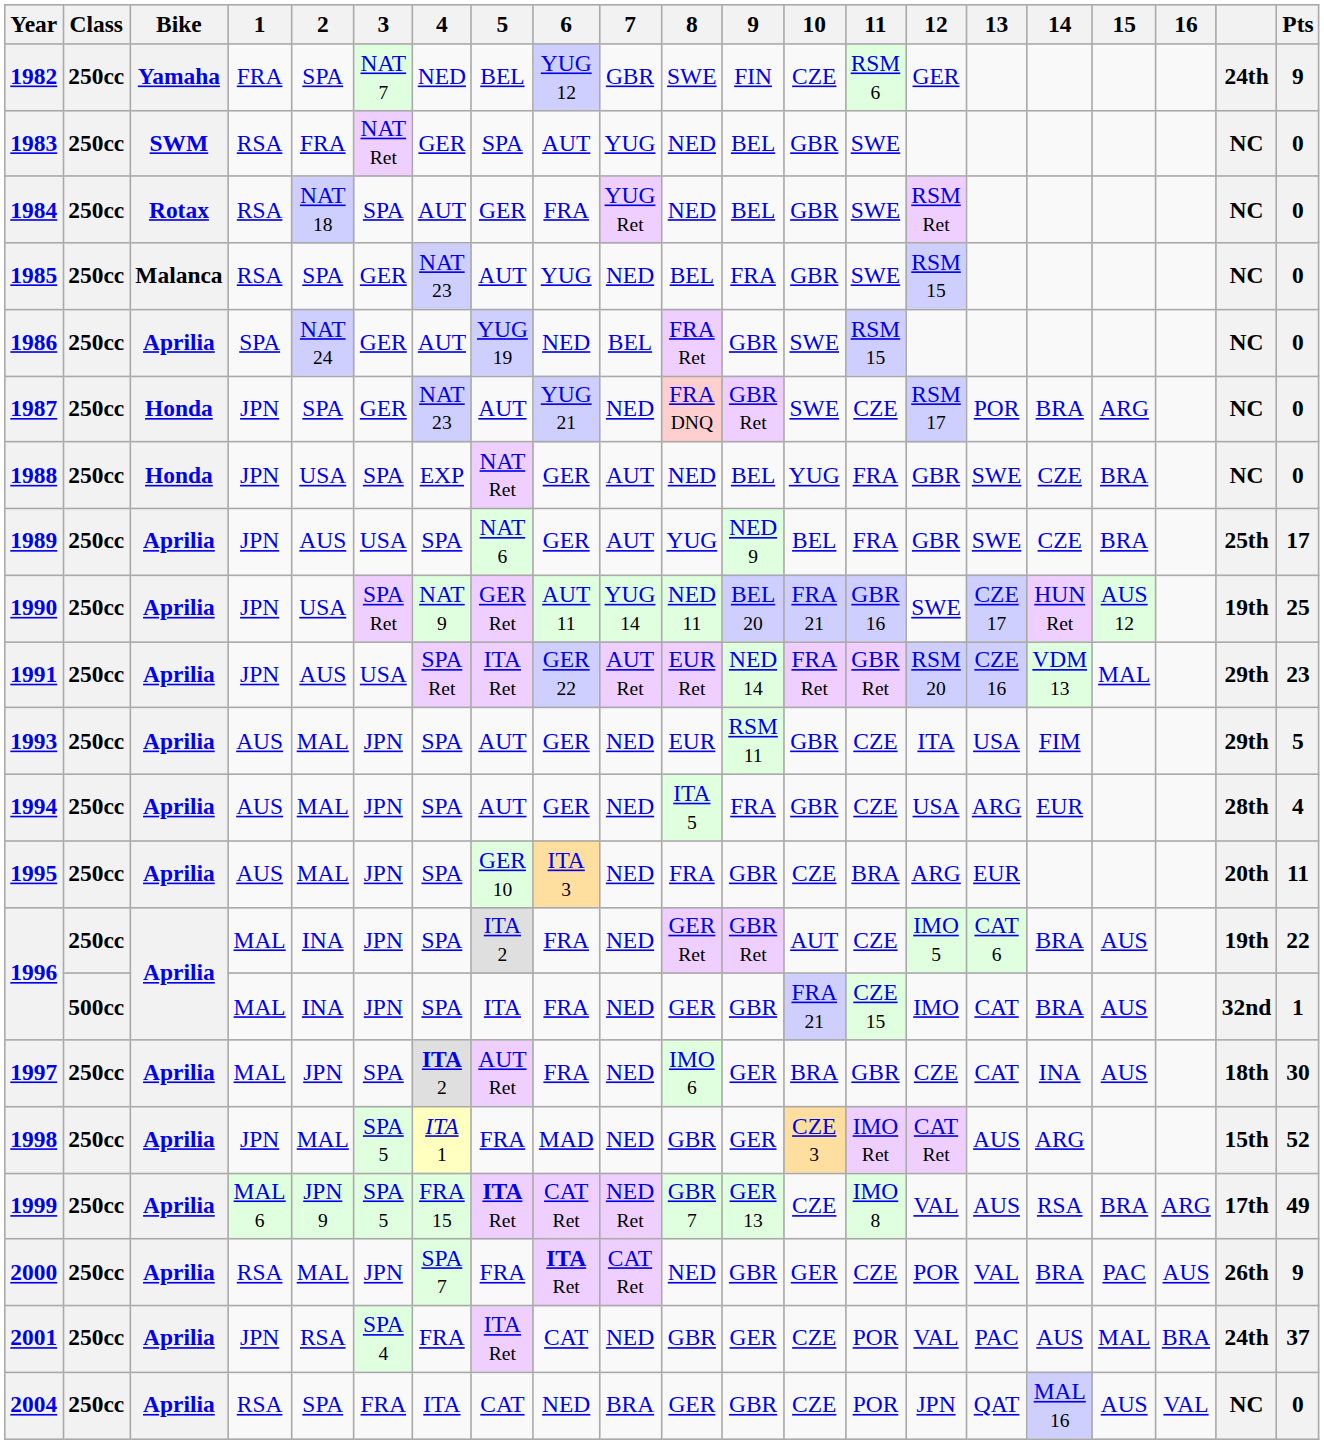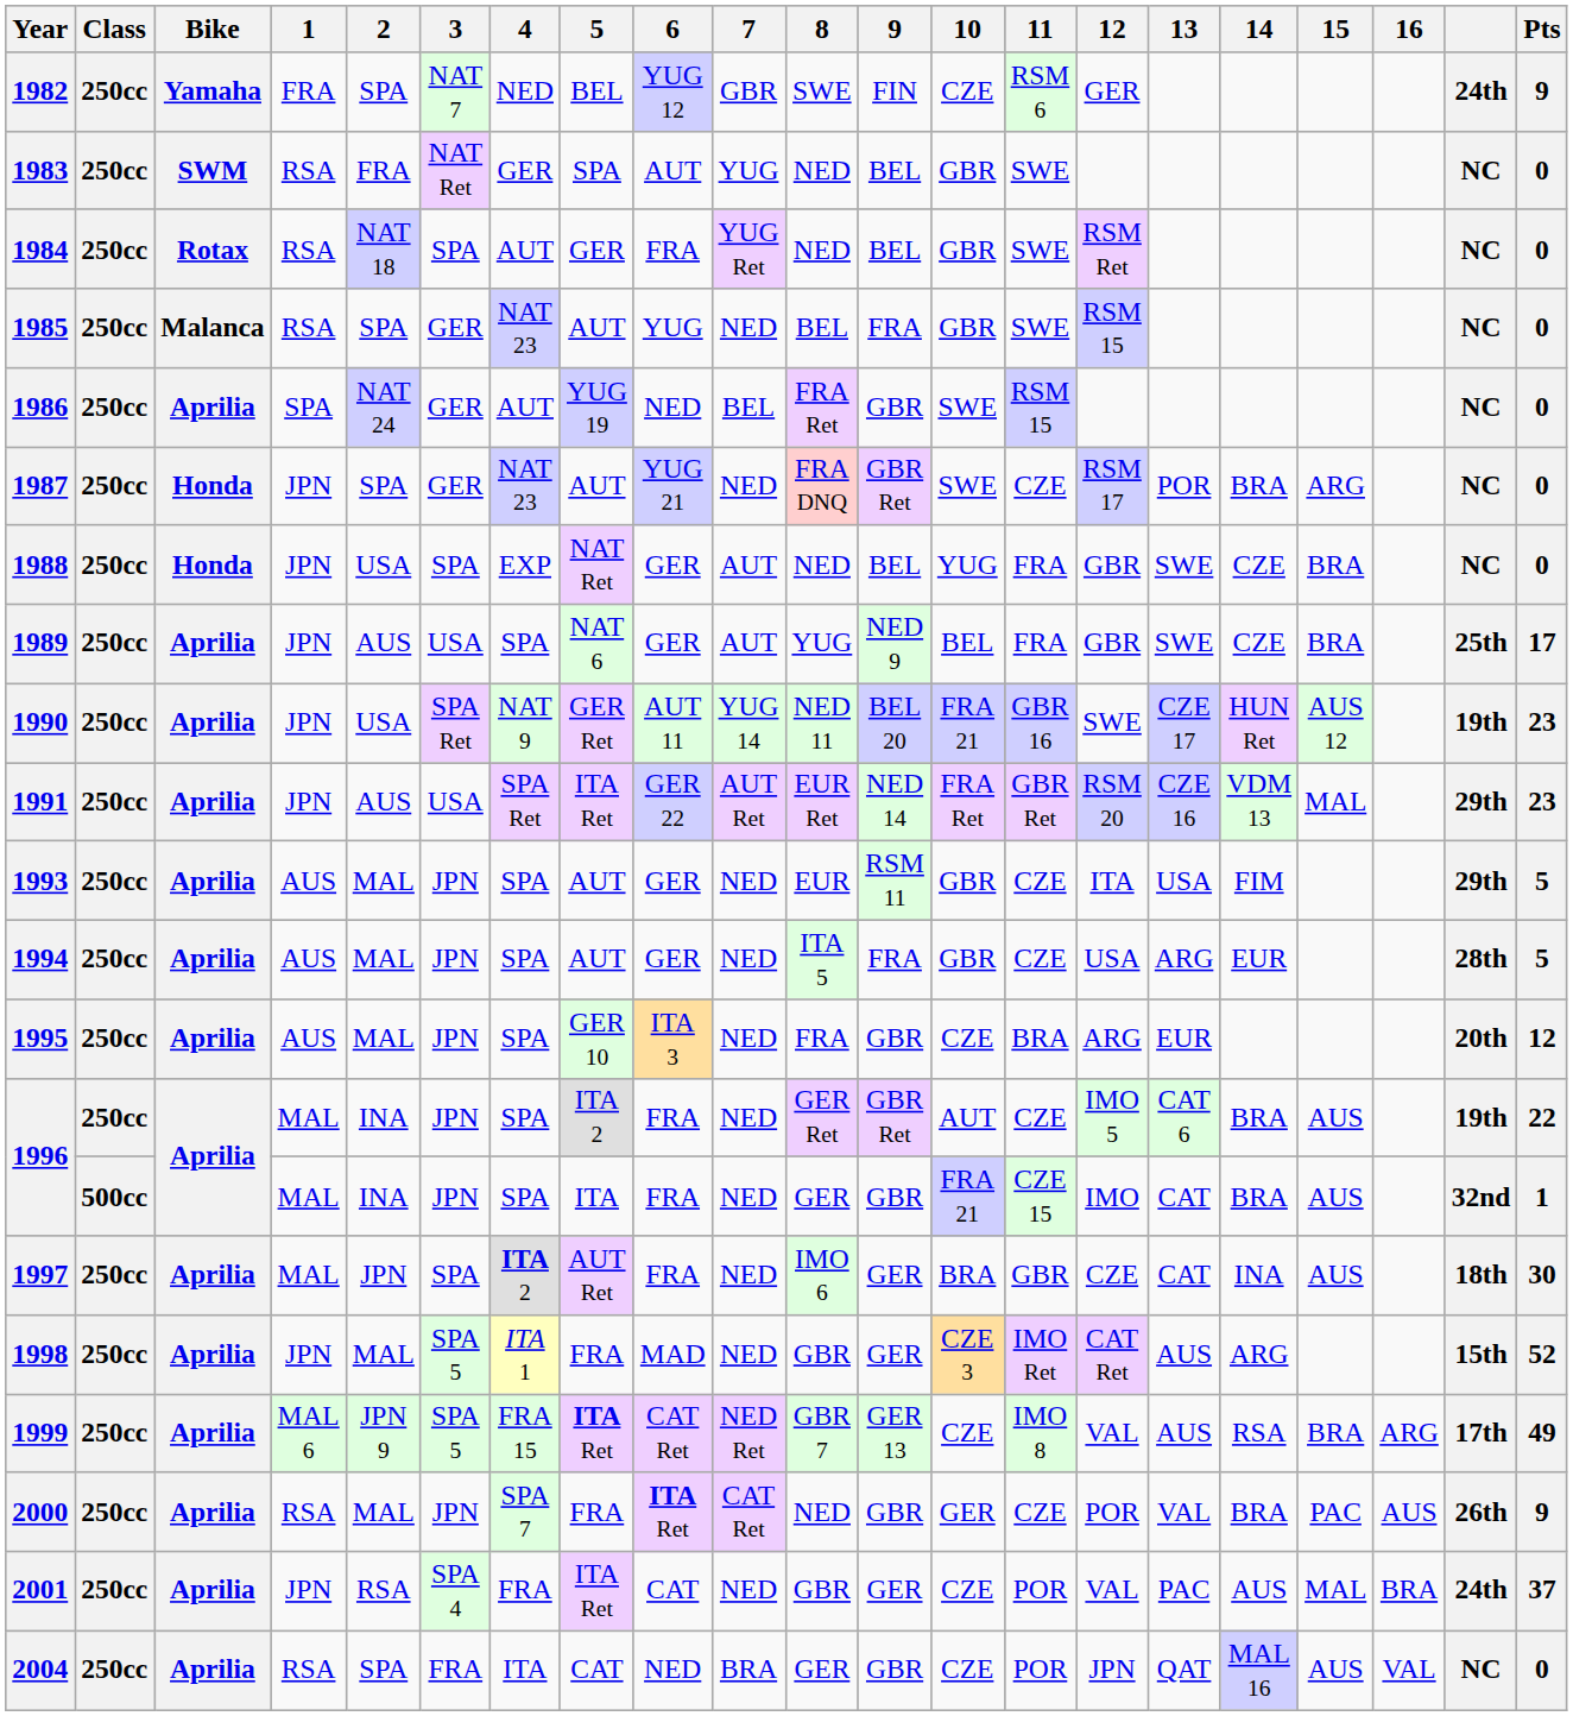 <table class="wikitable" style="text-align:center; font-size:90%;">
 <tr>
 <th>Year</th>
 <th>Class</th>
 <th>Bike</th>
 <th>1</th>
 <th>2</th>
 <th>3</th>
 <th>4</th>
 <th>5</th>
 <th>6</th>
 <th>7</th>
 <th>8</th>
 <th>9</th>
 <th>10</th>
 <th>11</th>
 <th>12</th>
 <th>13</th>
 <th>14</th>
 <th>15</th>
 <th>16</th>
 <th></th>
 <th>Pts</th>
 </tr>
 <tr>
 <th><a href='#'>1982</a></th>
 <th>250cc</th>
 <th><a href='#'>Yamaha</a></th>
 <td><a href='#'>FRA</a></td>
 <td><a href='#'>SPA</a></td>
 <td style="background:#dfffdf;"><a href='#'>NAT</a><br><small>7</small></td>
 <td><a href='#'>NED</a></td>
 <td><a href='#'>BEL</a></td>
 <td style="background:#CFCFFF;"><a href='#'>YUG</a><br><small>12</small></td>
 <td><a href='#'>GBR</a></td>
 <td><a href='#'>SWE</a></td>
 <td><a href='#'>FIN</a></td>
 <td><a href='#'>CZE</a></td>
 <td style="background:#dfffdf;"><a href='#'>RSM</a><br><small>6</small></td>
 <td><a href='#'>GER</a></td>
 <td></td>
 <td></td>
 <td></td>
 <td></td>
 <th>24th</th>
 <th>9</th>
 </tr>
 <tr>
 <th><a href='#'>1983</a></th>
 <th>250cc</th>
 <th><a href='#'>SWM</a></th>
 <td><a href='#'>RSA</a></td>
 <td><a href='#'>FRA</a></td>
 <td style="background:#EFCFFF;"><a href='#'>NAT</a><br><small>Ret</small></td>
 <td><a href='#'>GER</a></td>
 <td><a href='#'>SPA</a></td>
 <td><a href='#'>AUT</a></td>
 <td><a href='#'>YUG</a></td>
 <td><a href='#'>NED</a></td>
 <td><a href='#'>BEL</a></td>
 <td><a href='#'>GBR</a></td>
 <td><a href='#'>SWE</a></td>
 <td></td>
 <td></td>
 <td></td>
 <td></td>
 <td></td>
 <th>NC</th>
 <th>0</th>
 </tr>
 <tr>
 <th><a href='#'>1984</a></th>
 <th>250cc</th>
 <th><a href='#'>Rotax</a></th>
 <td><a href='#'>RSA</a></td>
 <td style="background:#CFCFFF;"><a href='#'>NAT</a><br><small>18</small></td>
 <td><a href='#'>SPA</a></td>
 <td><a href='#'>AUT</a></td>
 <td><a href='#'>GER</a></td>
 <td><a href='#'>FRA</a></td>
 <td style="background:#EFCFFF;"><a href='#'>YUG</a><br><small>Ret</small></td>
 <td><a href='#'>NED</a></td>
 <td><a href='#'>BEL</a></td>
 <td><a href='#'>GBR</a></td>
 <td><a href='#'>SWE</a></td>
 <td style="background:#EFCFFF;"><a href='#'>RSM</a><br><small>Ret</small></td>
 <td></td>
 <td></td>
 <td></td>
 <td></td>
 <th>NC</th>
 <th>0</th>
 </tr>
 <tr>
 <th><a href='#'>1985</a></th>
 <th>250cc</th>
 <th>Malanca</th>
 <td><a href='#'>RSA</a></td>
 <td><a href='#'>SPA</a></td>
 <td><a href='#'>GER</a></td>
 <td style="background:#CFCFFF;"><a href='#'>NAT</a><br><small>23</small></td>
 <td><a href='#'>AUT</a></td>
 <td><a href='#'>YUG</a></td>
 <td><a href='#'>NED</a></td>
 <td><a href='#'>BEL</a></td>
 <td><a href='#'>FRA</a></td>
 <td><a href='#'>GBR</a></td>
 <td><a href='#'>SWE</a></td>
 <td style="background:#CFCFFF;"><a href='#'>RSM</a><br><small>15</small></td>
 <td></td>
 <td></td>
 <td></td>
 <td></td>
 <th>NC</th>
 <th>0</th>
 </tr>
 <tr>
 <th><a href='#'>1986</a></th>
 <th>250cc</th>
 <th><a href='#'>Aprilia</a></th>
 <td><a href='#'>SPA</a></td>
 <td style="background:#CFCFFF;"><a href='#'>NAT</a><br><small>24</small></td>
 <td><a href='#'>GER</a></td>
 <td><a href='#'>AUT</a></td>
 <td style="background:#CFCFFF;"><a href='#'>YUG</a><br><small>19</small></td>
 <td><a href='#'>NED</a></td>
 <td><a href='#'>BEL</a></td>
 <td style="background:#EFCFFF;"><a href='#'>FRA</a><br><small>Ret</small></td>
 <td><a href='#'>GBR</a></td>
 <td><a href='#'>SWE</a></td>
 <td style="background:#CFCFFF;"><a href='#'>RSM</a><br><small>15</small></td>
 <td></td>
 <td></td>
 <td></td>
 <td></td>
 <td></td>
 <th>NC</th>
 <th>0</th>
 </tr>
 <tr>
 <th><a href='#'>1987</a></th>
 <th>250cc</th>
 <th><a href='#'>Honda</a></th>
 <td><a href='#'>JPN</a></td>
 <td><a href='#'>SPA</a></td>
 <td><a href='#'>GER</a></td>
 <td style="background:#CFCFFF;"><a href='#'>NAT</a><br><small>23</small></td>
 <td><a href='#'>AUT</a></td>
 <td style="background:#CFCFFF;"><a href='#'>YUG</a><br><small>21</small></td>
 <td><a href='#'>NED</a></td>
 <td style="background:#ffcfcf;"><a href='#'>FRA</a><br><small>DNQ</small></td>
 <td style="background:#EFCFFF;"><a href='#'>GBR</a><br><small>Ret</small></td>
 <td><a href='#'>SWE</a></td>
 <td><a href='#'>CZE</a></td>
 <td style="background:#CFCFFF;"><a href='#'>RSM</a><br><small>17</small></td>
 <td><a href='#'>POR</a></td>
 <td><a href='#'>BRA</a></td>
 <td><a href='#'>ARG</a></td>
 <td></td>
 <th>NC</th>
 <th>0</th>
 </tr>
 <tr>
 <th><a href='#'>1988</a></th>
 <th>250cc</th>
 <th><a href='#'>Honda</a></th>
 <td><a href='#'>JPN</a></td>
 <td><a href='#'>USA</a></td>
 <td><a href='#'>SPA</a></td>
 <td><a href='#'>EXP</a></td>
 <td style="background:#EFCFFF;"><a href='#'>NAT</a><br><small>Ret</small></td>
 <td><a href='#'>GER</a></td>
 <td><a href='#'>AUT</a></td>
 <td><a href='#'>NED</a></td>
 <td><a href='#'>BEL</a></td>
 <td><a href='#'>YUG</a></td>
 <td><a href='#'>FRA</a></td>
 <td><a href='#'>GBR</a></td>
 <td><a href='#'>SWE</a></td>
 <td><a href='#'>CZE</a></td>
 <td><a href='#'>BRA</a></td>
 <td></td>
 <th>NC</th>
 <th>0</th>
 </tr>
 <tr>
 <th><a href='#'>1989</a></th>
 <th>250cc</th>
 <th><a href='#'>Aprilia</a></th>
 <td><a href='#'>JPN</a></td>
 <td><a href='#'>AUS</a></td>
 <td><a href='#'>USA</a></td>
 <td><a href='#'>SPA</a></td>
 <td style="background:#dfffdf;"><a href='#'>NAT</a><br><small>6</small></td>
 <td><a href='#'>GER</a></td>
 <td><a href='#'>AUT</a></td>
 <td><a href='#'>YUG</a></td>
 <td style="background:#dfffdf;"><a href='#'>NED</a><br><small>9</small></td>
 <td><a href='#'>BEL</a></td>
 <td><a href='#'>FRA</a></td>
 <td><a href='#'>GBR</a></td>
 <td><a href='#'>SWE</a></td>
 <td><a href='#'>CZE</a></td>
 <td><a href='#'>BRA</a></td>
 <td></td>
 <th>25th</th>
 <th>17</th>
 </tr>
 <tr>
 <th><a href='#'>1990</a></th>
 <th>250cc</th>
 <th><a href='#'>Aprilia</a></th>
 <td><a href='#'>JPN</a></td>
 <td><a href='#'>USA</a></td>
 <td style="background:#EFCFFF;"><a href='#'>SPA</a><br><small>Ret</small></td>
 <td style="background:#dfffdf;"><a href='#'>NAT</a><br><small>9</small></td>
 <td style="background:#EFCFFF;"><a href='#'>GER</a><br><small>Ret</small></td>
 <td style="background:#dfffdf;"><a href='#'>AUT</a><br><small>11</small></td>
 <td style="background:#dfffdf;"><a href='#'>YUG</a><br><small>14</small></td>
 <td style="background:#dfffdf;"><a href='#'>NED</a><br><small>11</small></td>
 <td style="background:#CFCFFF;"><a href='#'>BEL</a><br><small>20</small></td>
 <td style="background:#CFCFFF;"><a href='#'>FRA</a><br><small>21</small></td>
 <td style="background:#CFCFFF;"><a href='#'>GBR</a><br><small>16</small></td>
 <td><a href='#'>SWE</a></td>
 <td style="background:#CFCFFF;"><a href='#'>CZE</a><br><small>17</small></td>
 <td style="background:#EFCFFF;"><a href='#'>HUN</a><br><small>Ret</small></td>
 <td style="background:#dfffdf;"><a href='#'>AUS</a><br><small>12</small></td>
 <td></td>
 <th>19th</th>
-<th>25</th>
+<th>23</th>
 </tr>
 <tr>
 <th><a href='#'>1991</a></th>
 <th>250cc</th>
 <th><a href='#'>Aprilia</a></th>
 <td><a href='#'>JPN</a></td>
 <td><a href='#'>AUS</a></td>
 <td><a href='#'>USA</a></td>
 <td style="background:#EFCFFF;"><a href='#'>SPA</a><br><small>Ret</small></td>
 <td style="background:#EFCFFF;"><a href='#'>ITA</a><br><small>Ret</small></td>
 <td style="background:#CFCFFF;"><a href='#'>GER</a><br><small>22</small></td>
 <td style="background:#EFCFFF;"><a href='#'>AUT</a><br><small>Ret</small></td>
 <td style="background:#EFCFFF;"><a href='#'>EUR</a><br><small>Ret</small></td>
 <td style="background:#dfffdf;"><a href='#'>NED</a><br><small>14</small></td>
 <td style="background:#EFCFFF;"><a href='#'>FRA</a><br><small>Ret</small></td>
 <td style="background:#EFCFFF;"><a href='#'>GBR</a><br><small>Ret</small></td>
 <td style="background:#CFCFFF;"><a href='#'>RSM</a><br><small>20</small></td>
 <td style="background:#CFCFFF;"><a href='#'>CZE</a><br><small>16</small></td>
 <td style="background:#dfffdf;"><a href='#'>VDM</a><br><small>13</small></td>
 <td><a href='#'>MAL</a></td>
 <td></td>
 <th>29th</th>
 <th>23</th>
 </tr>
 <tr>
 <th><a href='#'>1993</a></th>
 <th>250cc</th>
 <th><a href='#'>Aprilia</a></th>
 <td><a href='#'>AUS</a></td>
 <td><a href='#'>MAL</a></td>
 <td><a href='#'>JPN</a></td>
 <td><a href='#'>SPA</a></td>
 <td><a href='#'>AUT</a></td>
 <td><a href='#'>GER</a></td>
 <td><a href='#'>NED</a></td>
 <td><a href='#'>EUR</a></td>
 <td style="background:#dfffdf;"><a href='#'>RSM</a><br><small>11</small></td>
 <td><a href='#'>GBR</a></td>
 <td><a href='#'>CZE</a></td>
 <td><a href='#'>ITA</a></td>
 <td><a href='#'>USA</a></td>
 <td><a href='#'>FIM</a></td>
 <td></td>
 <td></td>
 <th>29th</th>
 <th>5</th>
 </tr>
 <tr>
 <th><a href='#'>1994</a></th>
 <th>250cc</th>
 <th><a href='#'>Aprilia</a></th>
 <td><a href='#'>AUS</a></td>
 <td><a href='#'>MAL</a></td>
 <td><a href='#'>JPN</a></td>
 <td><a href='#'>SPA</a></td>
 <td><a href='#'>AUT</a></td>
 <td><a href='#'>GER</a></td>
 <td><a href='#'>NED</a></td>
 <td style="background:#dfffdf;"><a href='#'>ITA</a><br><small>5</small></td>
 <td><a href='#'>FRA</a></td>
 <td><a href='#'>GBR</a></td>
 <td><a href='#'>CZE</a></td>
 <td><a href='#'>USA</a></td>
 <td><a href='#'>ARG</a></td>
 <td><a href='#'>EUR</a></td>
 <td></td>
 <td></td>
 <th>28th</th>
-<th>4</th>
+<th>5</th>
 </tr>
 <tr>
 <th><a href='#'>1995</a></th>
 <th>250cc</th>
 <th><a href='#'>Aprilia</a></th>
 <td><a href='#'>AUS</a></td>
 <td><a href='#'>MAL</a></td>
 <td><a href='#'>JPN</a></td>
 <td><a href='#'>SPA</a></td>
 <td style="background:#dfffdf;"><a href='#'>GER</a><br><small>10</small></td>
 <td style="background:#ffdf9f;"><a href='#'>ITA</a><br><small>3</small></td>
 <td><a href='#'>NED</a></td>
 <td><a href='#'>FRA</a></td>
 <td><a href='#'>GBR</a></td>
 <td><a href='#'>CZE</a></td>
 <td><a href='#'>BRA</a></td>
 <td><a href='#'>ARG</a></td>
 <td><a href='#'>EUR</a></td>
 <td></td>
 <td></td>
 <td></td>
 <th>20th</th>
-<th>11</th>
+<th>12</th>
 </tr>
 <tr>
 <th rowspan=2><a href='#'>1996</a></th>
 <th>250cc</th>
 <th rowspan=2><a href='#'>Aprilia</a></th>
 <td><a href='#'>MAL</a></td>
 <td><a href='#'>INA</a></td>
 <td><a href='#'>JPN</a></td>
 <td><a href='#'>SPA</a></td>
 <td style="background:#dfdfdf;"><a href='#'>ITA</a><br><small>2</small></td>
 <td><a href='#'>FRA</a></td>
 <td><a href='#'>NED</a></td>
 <td style="background:#EFCFFF;"><a href='#'>GER</a><br><small>Ret</small></td>
 <td style="background:#EFCFFF;"><a href='#'>GBR</a><br><small>Ret</small></td>
 <td><a href='#'>AUT</a></td>
 <td><a href='#'>CZE</a></td>
 <td style="background:#dfffdf;"><a href='#'>IMO</a><br><small>5</small></td>
 <td style="background:#dfffdf;"><a href='#'>CAT</a><br><small>6</small></td>
 <td><a href='#'>BRA</a></td>
 <td><a href='#'>AUS</a></td>
 <td></td>
 <th>19th</th>
 <th>22</th>
 </tr>
 <tr>
 <th>500cc</th>
 <td><a href='#'>MAL</a></td>
 <td><a href='#'>INA</a></td>
 <td><a href='#'>JPN</a></td>
 <td><a href='#'>SPA</a></td>
 <td><a href='#'>ITA</a></td>
 <td><a href='#'>FRA</a></td>
 <td><a href='#'>NED</a></td>
 <td><a href='#'>GER</a></td>
 <td><a href='#'>GBR</a></td>
 <td style="background:#CFCFFF;"><a href='#'>FRA</a><br><small>21</small></td>
 <td style="background:#dfffdf;"><a href='#'>CZE</a><br><small>15</small></td>
 <td><a href='#'>IMO</a></td>
 <td><a href='#'>CAT</a></td>
 <td><a href='#'>BRA</a></td>
 <td><a href='#'>AUS</a></td>
 <td></td>
 <th>32nd</th>
 <th>1</th>
 </tr>
 <tr>
 <th><a href='#'>1997</a></th>
 <th>250cc</th>
 <th><a href='#'>Aprilia</a></th>
 <td><a href='#'>MAL</a></td>
 <td><a href='#'>JPN</a></td>
 <td><a href='#'>SPA</a></td>
 <td style="background:#dfdfdf;"><strong><a href='#'>ITA</a></strong><br><small>2</small></td>
 <td style="background:#EFCFFF;"><a href='#'>AUT</a><br><small>Ret</small></td>
 <td><a href='#'>FRA</a></td>
 <td><a href='#'>NED</a></td>
 <td style="background:#dfffdf;"><a href='#'>IMO</a><br><small>6</small></td>
 <td><a href='#'>GER</a></td>
 <td><a href='#'>BRA</a></td>
 <td><a href='#'>GBR</a></td>
 <td><a href='#'>CZE</a></td>
 <td><a href='#'>CAT</a></td>
 <td><a href='#'>INA</a></td>
 <td><a href='#'>AUS</a></td>
 <td></td>
 <th>18th</th>
 <th>30</th>
 </tr>
 <tr>
 <th><a href='#'>1998</a></th>
 <th>250cc</th>
 <th><a href='#'>Aprilia</a></th>
 <td><a href='#'>JPN</a></td>
 <td><a href='#'>MAL</a></td>
 <td style="background:#dfffdf;"><a href='#'>SPA</a><br><small>5</small></td>
 <td style="background:#ffffbf;"><em><a href='#'>ITA</a></em><br><small>1</small></td>
 <td><a href='#'>FRA</a></td>
 <td><a href='#'>MAD</a></td>
 <td><a href='#'>NED</a></td>
 <td><a href='#'>GBR</a></td>
 <td><a href='#'>GER</a></td>
 <td style="background:#ffdf9f;"><a href='#'>CZE</a><br><small>3</small></td>
 <td style="background:#EFCFFF;"><a href='#'>IMO</a><br><small>Ret</small></td>
 <td style="background:#EFCFFF;"><a href='#'>CAT</a><br><small>Ret</small></td>
 <td><a href='#'>AUS</a></td>
 <td><a href='#'>ARG</a></td>
 <td></td>
 <td></td>
 <th>15th</th>
 <th>52</th>
 </tr>
 <tr>
 <th><a href='#'>1999</a></th>
 <th>250cc</th>
 <th><a href='#'>Aprilia</a></th>
 <td style="background:#dfffdf;"><a href='#'>MAL</a><br><small>6</small></td>
 <td style="background:#dfffdf;"><a href='#'>JPN</a><br><small>9</small></td>
 <td style="background:#dfffdf;"><a href='#'>SPA</a><br><small>5</small></td>
 <td style="background:#dfffdf;"><a href='#'>FRA</a><br><small>15</small></td>
 <td style="background:#EFCFFF;"><strong><a href='#'>ITA</a></strong><br><small>Ret</small></td>
 <td style="background:#EFCFFF;"><a href='#'>CAT</a><br><small>Ret</small></td>
 <td style="background:#EFCFFF;"><a href='#'>NED</a><br><small>Ret</small></td>
 <td style="background:#dfffdf;"><a href='#'>GBR</a><br><small>7</small></td>
 <td style="background:#dfffdf;"><a href='#'>GER</a><br><small>13</small></td>
 <td><a href='#'>CZE</a></td>
 <td style="background:#dfffdf;"><a href='#'>IMO</a><br><small>8</small></td>
 <td><a href='#'>VAL</a></td>
 <td><a href='#'>AUS</a></td>
 <td><a href='#'>RSA</a></td>
 <td><a href='#'>BRA</a></td>
 <td><a href='#'>ARG</a></td>
 <th>17th</th>
 <th>49</th>
 </tr>
 <tr>
 <th><a href='#'>2000</a></th>
 <th>250cc</th>
 <th><a href='#'>Aprilia</a></th>
 <td><a href='#'>RSA</a></td>
 <td><a href='#'>MAL</a></td>
 <td><a href='#'>JPN</a></td>
 <td style="background:#dfffdf;"><a href='#'>SPA</a><br><small>7</small></td>
 <td><a href='#'>FRA</a></td>
 <td style="background:#EFCFFF;"><strong><a href='#'>ITA</a></strong><br><small>Ret</small></td>
 <td style="background:#EFCFFF;"><a href='#'>CAT</a><br><small>Ret</small></td>
 <td><a href='#'>NED</a></td>
 <td><a href='#'>GBR</a></td>
 <td><a href='#'>GER</a></td>
 <td><a href='#'>CZE</a></td>
 <td><a href='#'>POR</a></td>
 <td><a href='#'>VAL</a></td>
 <td><a href='#'>BRA</a></td>
 <td><a href='#'>PAC</a></td>
 <td><a href='#'>AUS</a></td>
 <th>26th</th>
 <th>9</th>
 </tr>
 <tr>
 <th><a href='#'>2001</a></th>
 <th>250cc</th>
 <th><a href='#'>Aprilia</a></th>
 <td><a href='#'>JPN</a></td>
 <td><a href='#'>RSA</a></td>
 <td style="background:#dfffdf;"><a href='#'>SPA</a><br><small>4</small></td>
 <td><a href='#'>FRA</a></td>
 <td style="background:#EFCFFF;"><a href='#'>ITA</a><br><small>Ret</small></td>
 <td><a href='#'>CAT</a></td>
 <td><a href='#'>NED</a></td>
 <td><a href='#'>GBR</a></td>
 <td><a href='#'>GER</a></td>
 <td><a href='#'>CZE</a></td>
 <td><a href='#'>POR</a></td>
 <td><a href='#'>VAL</a></td>
 <td><a href='#'>PAC</a></td>
 <td><a href='#'>AUS</a></td>
 <td><a href='#'>MAL</a></td>
 <td><a href='#'>BRA</a></td>
 <th>24th</th>
 <th>37</th>
 </tr>
 <tr>
 <th><a href='#'>2004</a></th>
 <th>250cc</th>
 <th><a href='#'>Aprilia</a></th>
 <td><a href='#'>RSA</a></td>
 <td><a href='#'>SPA</a></td>
 <td><a href='#'>FRA</a></td>
 <td><a href='#'>ITA</a></td>
 <td><a href='#'>CAT</a></td>
 <td><a href='#'>NED</a></td>
 <td><a href='#'>BRA</a></td>
 <td><a href='#'>GER</a></td>
 <td><a href='#'>GBR</a></td>
 <td><a href='#'>CZE</a></td>
 <td><a href='#'>POR</a></td>
 <td><a href='#'>JPN</a></td>
 <td><a href='#'>QAT</a></td>
 <td style="background:#CFCFFF;"><a href='#'>MAL</a><br><small>16</small></td>
 <td><a href='#'>AUS</a></td>
 <td><a href='#'>VAL</a></td>
 <th>NC</th>
 <th>0</th>
 </tr>
 </table>
